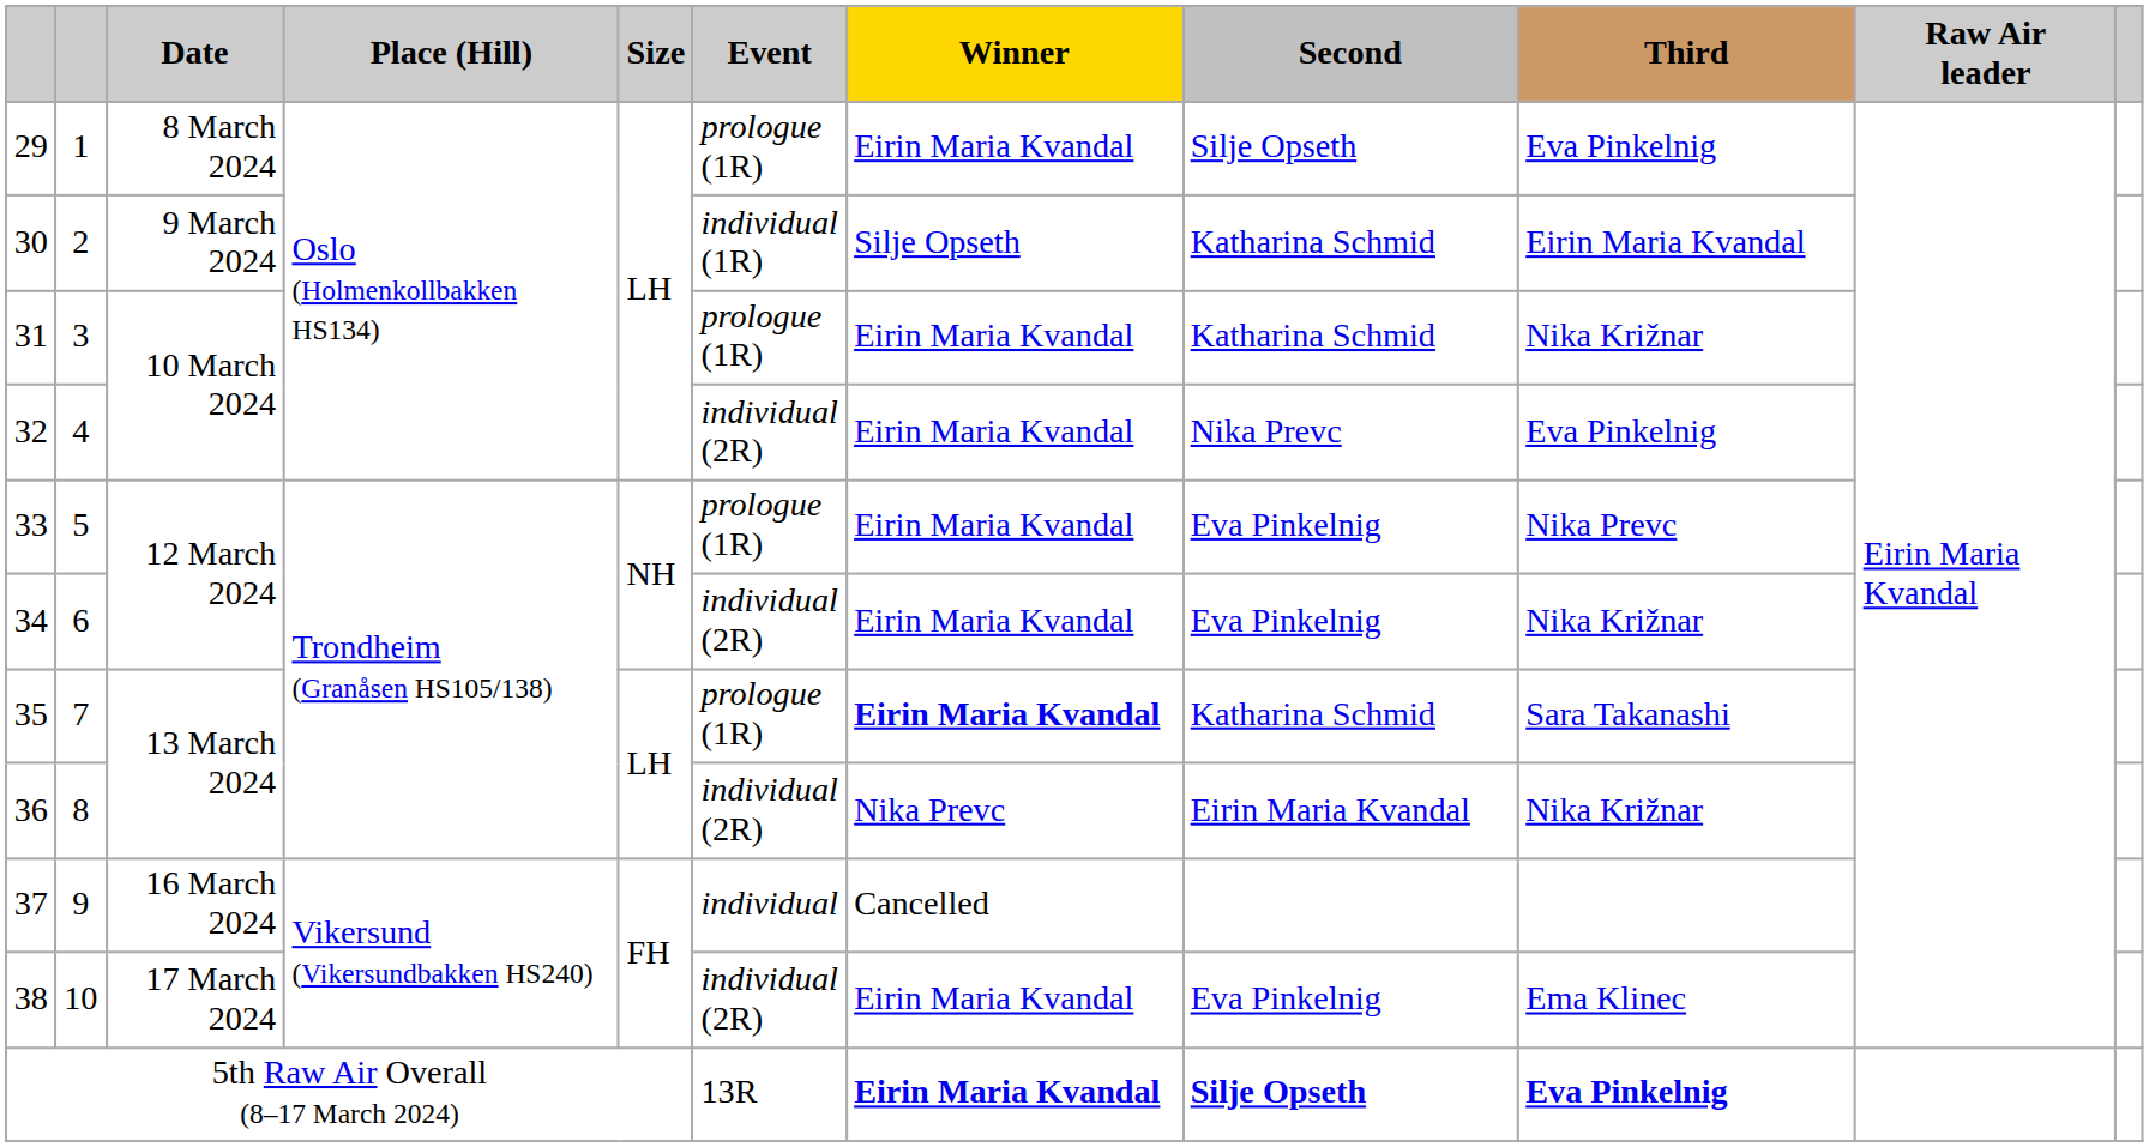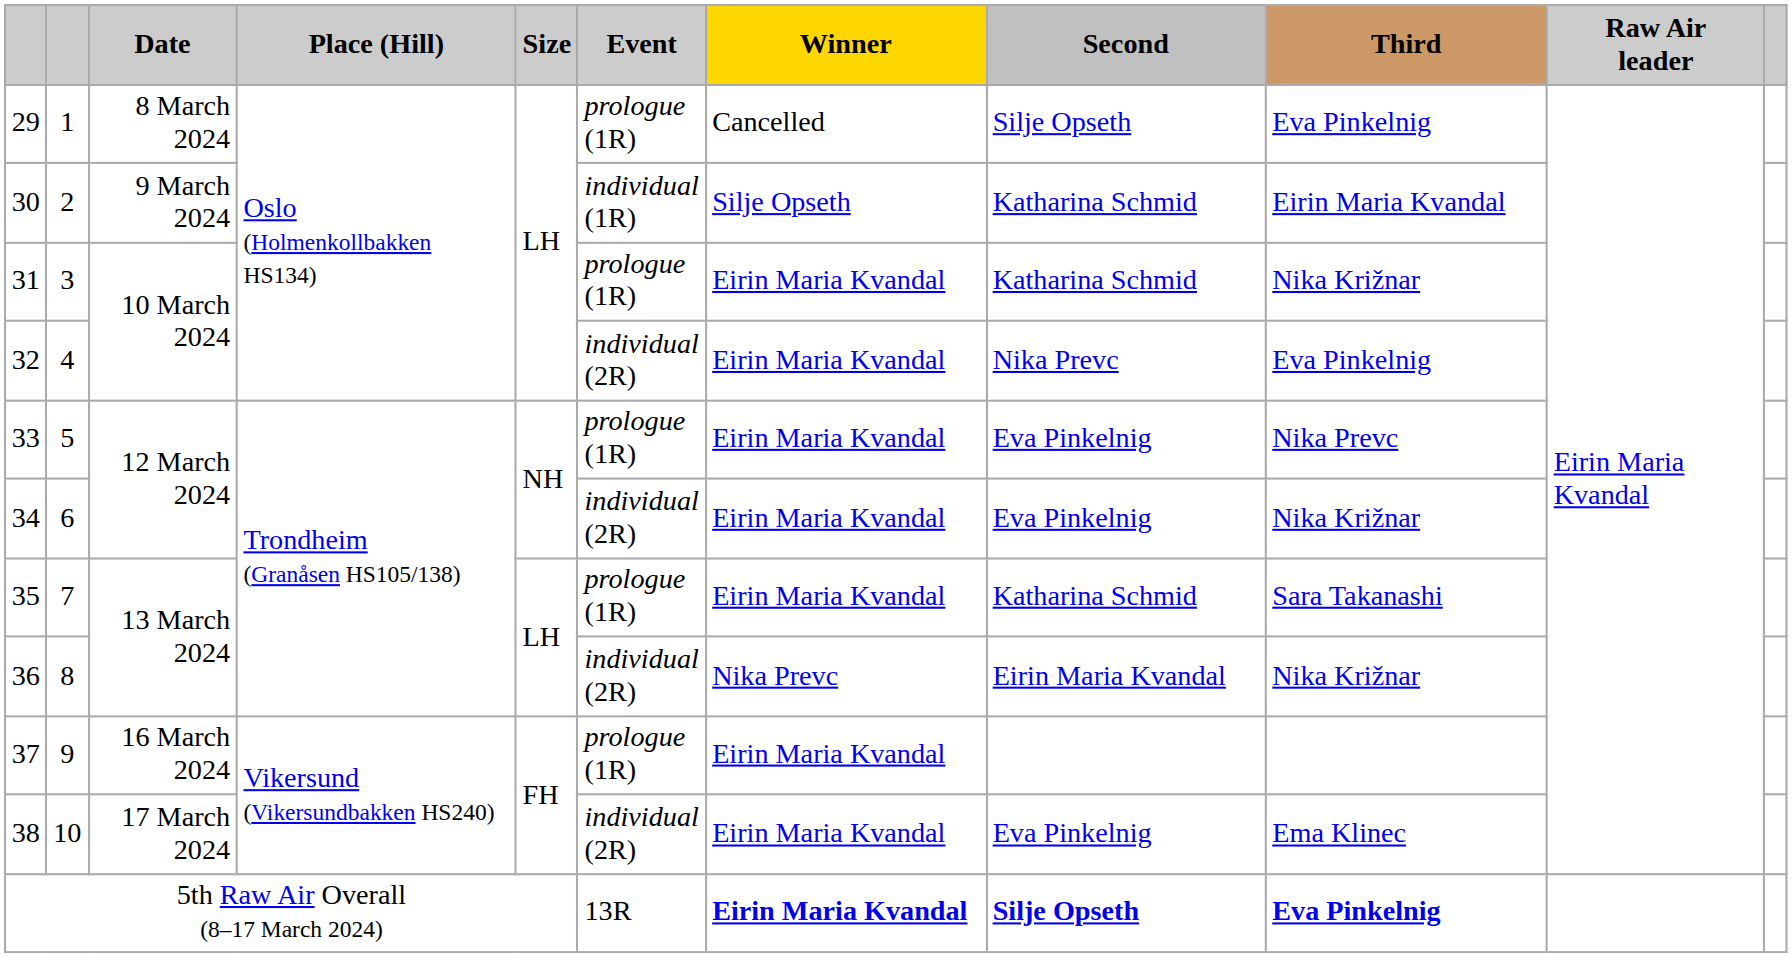 <table class="wikitable plainrowheaders" style="background:#fff; font-size:86%; line-height:16px; border:grey solid 1px; border-collapse:collapse;">
 <tr>
 <th scope="col" style="background:#ccc; width=10 px;"></th>
 <th scope="col" style="background:#ccc; width=10 px;"></th>
 <th scope="col" style="background:#ccc; width:106px;">Date</th>
 <th scope="col" style="background:#ccc; width:180px;">Place (Hill)</th>
 <th scope="col" style="background:#ccc; width:23px;">Size</th>
 <th scope="col" style="background:#ccc; width:43px;">Event</th>
 <th scope="col" style="background:gold; width:230px;">Winner</th>
 <th scope="col" style="background:silver; width:230px;">Second</th>
 <th scope="col" style="background:#c96; width:230px;">Third</th>
 <th scope="col" style="background:#ccc; width:170px;">Raw Air<br>leader</th>
 <th scope="col" style="background:#ccc; width:10px;"></th>
 </tr>
 <tr>
 <td align="center">29</td>
 <td align="center">1</td>
 <td align="right">8 March 2024</td>
 <td rowspan=4> <a href='#'>Oslo</a><br><small>(<a href='#'>Holmenkollbakken</a> HS134)</small></td>
 <td rowspan=4>LH</td>
 <td><em>prologue</em> (1R)</td>
-<td> <a href='#'>Eirin Maria Kvandal</a></td>
+<td>Cancelled</td>
 <td> <a href='#'>Silje Opseth</a></td>
 <td> <a href='#'>Eva Pinkelnig</a></td>
 <td rowspan=10> <a href='#'>Eirin Maria Kvandal</a></td>
 <td></td>
 </tr>
 <tr>
 <td align="center">30</td>
 <td align="center">2</td>
 <td align="right">9 March 2024</td>
 <td><em>individual</em> (1R)</td>
 <td> <a href='#'>Silje Opseth</a></td>
 <td> <a href='#'>Katharina Schmid</a></td>
 <td> <a href='#'>Eirin Maria Kvandal</a></td>
 <td></td>
 </tr>
 <tr>
 <td align="center">31</td>
 <td align="center">3</td>
 <td rowspan=2 align="right">10 March 2024</td>
 <td><em>prologue</em> (1R)</td>
 <td> <a href='#'>Eirin Maria Kvandal</a></td>
 <td> <a href='#'>Katharina Schmid</a></td>
 <td> <a href='#'>Nika Križnar</a></td>
 <td></td>
 </tr>
 <tr>
 <td align="center">32</td>
 <td align="center">4</td>
 <td><em>individual</em> (2R)</td>
 <td> <a href='#'>Eirin Maria Kvandal</a></td>
 <td> <a href='#'>Nika Prevc</a></td>
 <td> <a href='#'>Eva Pinkelnig</a></td>
 <td></td>
 </tr>
 <tr>
 <td align="center">33</td>
 <td align="center">5</td>
 <td rowspan="2" align="right">12 March 2024</td>
 <td rowspan="4"> <a href='#'>Trondheim</a><br><small>(<a href='#'>Granåsen</a> HS105/138)</small></td>
 <td rowspan="2">NH</td>
 <td><em>prologue</em> (1R)</td>
 <td> <a href='#'>Eirin Maria Kvandal</a></td>
 <td> <a href='#'>Eva Pinkelnig</a></td>
 <td> <a href='#'>Nika Prevc</a></td>
 <td></td>
 </tr>
 <tr>
 <td align="center">34</td>
 <td align="center">6</td>
 <td><em>individual</em> (2R)</td>
 <td> <a href='#'>Eirin Maria Kvandal</a></td>
 <td> <a href='#'>Eva Pinkelnig</a></td>
 <td> <a href='#'>Nika Križnar</a></td>
 <td></td>
 </tr>
 <tr>
 <td align="center">35</td>
 <td align="center">7</td>
 <td rowspan="2" align="right">13 March 2024</td>
 <td rowspan="2">LH</td>
 <td><em>prologue</em> (1R)</td>
-<td><strong> <a href='#'>Eirin Maria Kvandal</a></strong></td>
+<td> <a href='#'>Eirin Maria Kvandal</a></td>
 <td> <a href='#'>Katharina Schmid</a></td>
 <td> <a href='#'>Sara Takanashi</a></td>
 <td></td>
 </tr>
 <tr>
 <td align="center">36</td>
 <td align="center">8</td>
 <td><em>individual</em> (2R)</td>
 <td> <a href='#'>Nika Prevc</a></td>
 <td> <a href='#'>Eirin Maria Kvandal</a></td>
 <td> <a href='#'>Nika Križnar</a></td>
 <td></td>
 </tr>
 <tr>
 <td align="center">37</td>
 <td align="center">9</td>
 <td align="right">16 March 2024</td>
 <td rowspan="2"> <a href='#'>Vikersund</a><br><small>(<a href='#'>Vikersundbakken</a> HS240)</small></td>
 <td rowspan="2">FH</td>
-<td><em>individual</em></td>
-<td>Cancelled</td>
+<td><em>prologue</em> (1R)</td>
+<td> <a href='#'>Eirin Maria Kvandal</a></td>
 <td></td>
 <td></td>
 <td></td>
 </tr>
 <tr>
 <td align="center">38</td>
 <td align="center">10</td>
 <td align="right">17 March 2024</td>
 <td><em>individual</em> (2R)</td>
 <td> <a href='#'>Eirin Maria Kvandal</a></td>
 <td> <a href='#'>Eva Pinkelnig</a></td>
 <td> <a href='#'>Ema Klinec</a></td>
 <td></td>
 </tr>
 <tr>
 <td colspan="5" align="center">5th <a href='#'>Raw Air</a> Overall<br><small>(8–17 March 2024)</small></td>
 <td>13R</td>
 <td> <strong><a href='#'>Eirin Maria Kvandal</a></strong></td>
 <td> <strong><a href='#'>Silje Opseth</a></strong></td>
 <td> <strong><a href='#'>Eva Pinkelnig</a></strong></td>
 <td></td>
 <td></td>
 </tr>
 </table>
